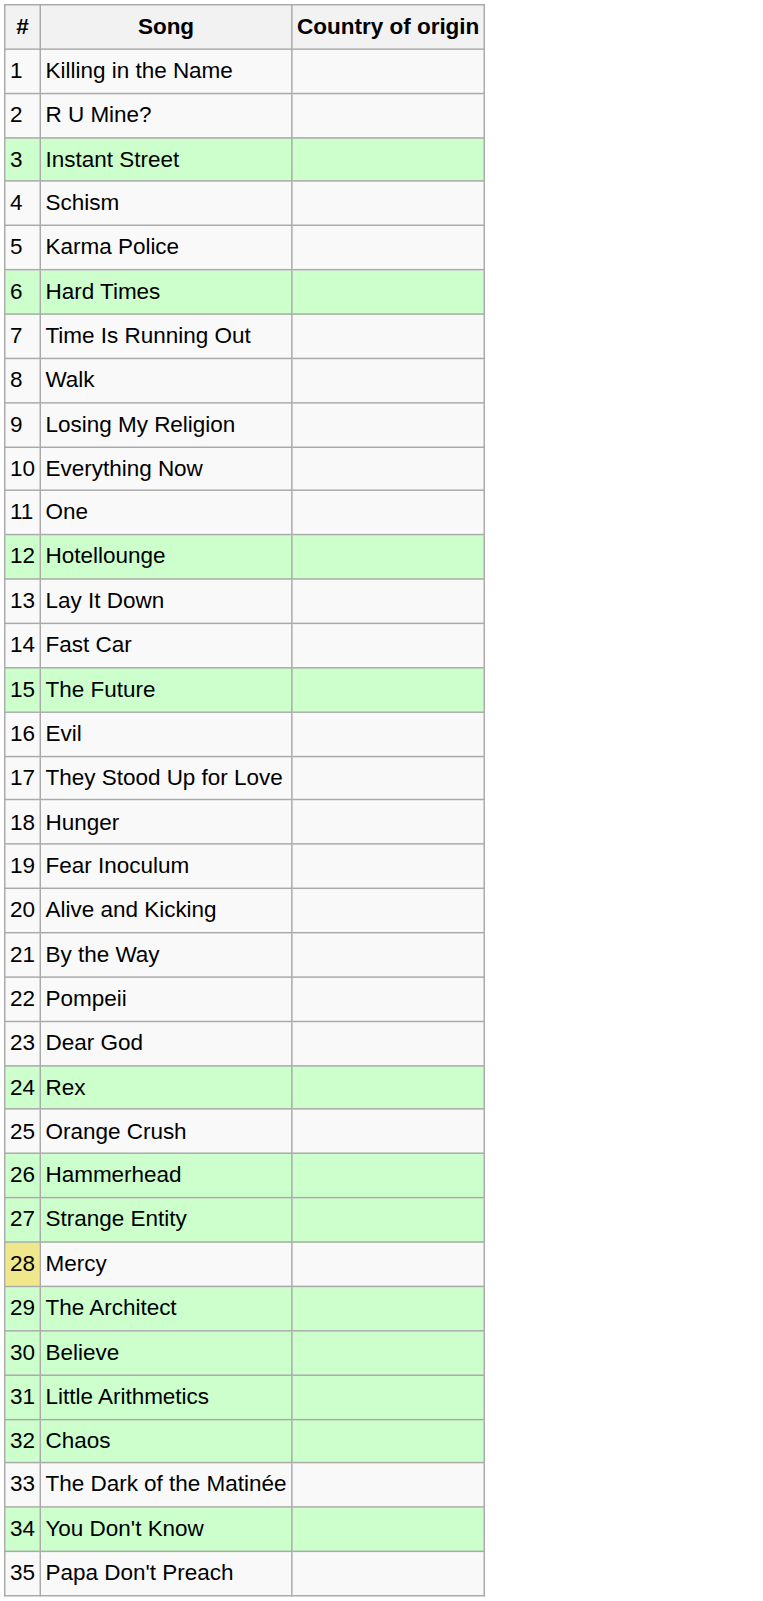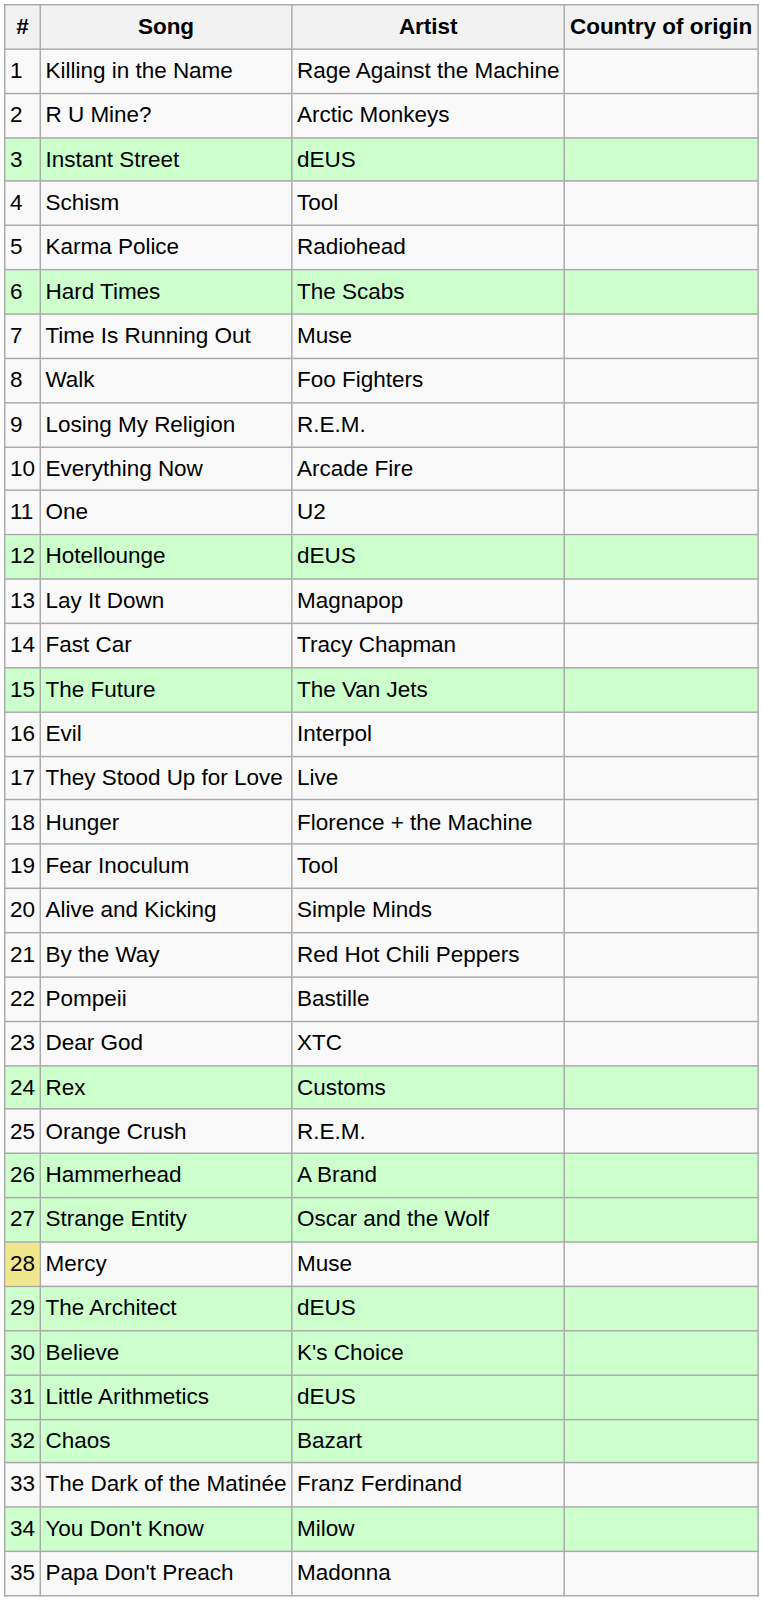 <table class="wikitable sortable" style="font-size:0.95em;line-height:1.5em;">
 <tr>
 <th>#</th>
 <th>Song</th>
+<th>Artist</th>
 <th>Country of origin</th>
 </tr>
 <tr>
 <td>1</td>
 <td>Killing in the Name</td>
+<td>Rage Against the Machine</td>
 <td></td>
 </tr>
 <tr>
 <td>2</td>
 <td>R U Mine?</td>
+<td>Arctic Monkeys</td>
 <td></td>
 </tr>
 <tr style="background: #ccffcc">
 <td>3</td>
 <td>Instant Street</td>
+<td>dEUS</td>
 <td></td>
 </tr>
 <tr>
 <td>4</td>
 <td>Schism</td>
+<td>Tool</td>
 <td></td>
 </tr>
 <tr>
 <td>5</td>
 <td>Karma Police</td>
+<td>Radiohead</td>
 <td></td>
 </tr>
 <tr style="background: #ccffcc">
 <td>6</td>
 <td>Hard Times</td>
+<td>The Scabs</td>
 <td></td>
 </tr>
 <tr>
 <td>7</td>
 <td>Time Is Running Out</td>
+<td>Muse</td>
 <td></td>
 </tr>
 <tr>
 <td>8</td>
 <td>Walk</td>
+<td>Foo Fighters</td>
 <td></td>
 </tr>
 <tr>
 <td>9</td>
 <td>Losing My Religion</td>
+<td>R.E.M.</td>
 <td></td>
 </tr>
 <tr>
 <td>10</td>
 <td>Everything Now</td>
+<td>Arcade Fire</td>
 <td></td>
 </tr>
 <tr>
 <td>11</td>
 <td>One</td>
+<td>U2</td>
 <td></td>
 </tr>
 <tr style="background: #ccffcc">
 <td>12</td>
 <td>Hotellounge</td>
+<td>dEUS</td>
 <td></td>
 </tr>
 <tr>
 <td>13</td>
 <td>Lay It Down</td>
+<td>Magnapop</td>
 <td></td>
 </tr>
 <tr>
 <td>14</td>
 <td>Fast Car</td>
+<td>Tracy Chapman</td>
 <td></td>
 </tr>
 <tr style="background: #ccffcc">
 <td>15</td>
 <td>The Future</td>
+<td>The Van Jets</td>
 <td></td>
 </tr>
 <tr>
 <td>16</td>
 <td>Evil</td>
+<td>Interpol</td>
 <td></td>
 </tr>
 <tr>
 <td>17</td>
 <td>They Stood Up for Love</td>
+<td>Live</td>
 <td></td>
 </tr>
 <tr>
 <td>18</td>
 <td>Hunger</td>
+<td>Florence + the Machine</td>
 <td></td>
 </tr>
 <tr>
 <td>19</td>
 <td>Fear Inoculum</td>
+<td>Tool</td>
 <td></td>
 </tr>
 <tr>
 <td>20</td>
 <td>Alive and Kicking</td>
+<td>Simple Minds</td>
 <td></td>
 </tr>
 <tr>
 <td>21</td>
 <td>By the Way</td>
+<td>Red Hot Chili Peppers</td>
 <td></td>
 </tr>
 <tr>
 <td>22</td>
 <td>Pompeii</td>
+<td>Bastille</td>
 <td></td>
 </tr>
 <tr>
 <td>23</td>
 <td>Dear God</td>
+<td>XTC</td>
 <td></td>
 </tr>
 <tr style="background: #ccffcc">
 <td>24</td>
 <td>Rex</td>
+<td>Customs</td>
 <td></td>
 </tr>
 <tr>
 <td>25</td>
 <td>Orange Crush</td>
+<td>R.E.M.</td>
 <td></td>
 </tr>
 <tr style="background: #ccffcc">
 <td>26</td>
 <td>Hammerhead</td>
+<td>A Brand</td>
 <td></td>
 </tr>
 <tr style="background: #ccffcc">
 <td>27</td>
 <td>Strange Entity</td>
+<td>Oscar and the Wolf</td>
 <td></td>
 </tr>
 <tr>
 <td style="background: khaki;">28</td>
 <td>Mercy</td>
+<td>Muse</td>
 <td></td>
 </tr>
 <tr style="background: #ccffcc">
 <td>29</td>
 <td>The Architect</td>
+<td>dEUS</td>
 <td></td>
 </tr>
 <tr style="background: #ccffcc">
 <td>30</td>
 <td>Believe</td>
+<td>K's Choice</td>
 <td></td>
 </tr>
 <tr style="background: #ccffcc">
 <td>31</td>
 <td>Little Arithmetics</td>
+<td>dEUS</td>
 <td></td>
 </tr>
 <tr style="background: #ccffcc">
 <td>32</td>
 <td>Chaos</td>
+<td>Bazart</td>
 <td></td>
 </tr>
 <tr>
 <td>33</td>
 <td>The Dark of the Matinée</td>
+<td>Franz Ferdinand</td>
 <td></td>
 </tr>
 <tr style="background: #ccffcc">
 <td>34</td>
 <td>You Don't Know</td>
+<td>Milow</td>
 <td></td>
 </tr>
 <tr>
 <td>35</td>
 <td>Papa Don't Preach</td>
+<td>Madonna</td>
 <td></td>
 </tr>
 </table>
